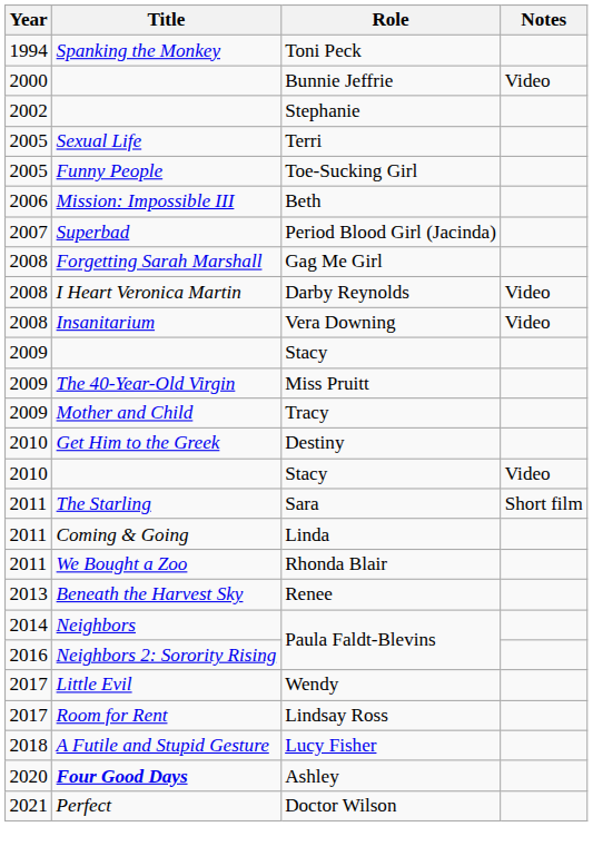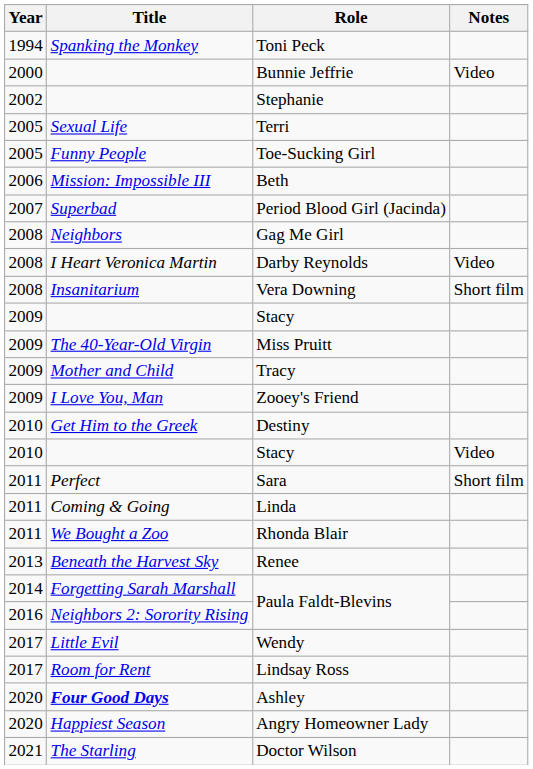 <table class="wikitable sortable">
 <tr>
 <th>Year</th>
 <th>Title</th>
 <th>Role</th>
 <th class="unsortable">Notes</th>
 </tr>
 <tr>
 <td>1994</td>
 <td><em><a href='#'>Spanking the Monkey</a></em></td>
 <td>Toni Peck</td>
 <td></td>
 </tr>
 <tr>
 <td>2000</td>
 <td><em></em></td>
 <td>Bunnie Jeffrie</td>
 <td>Video</td>
 </tr>
 <tr>
 <td>2002</td>
 <td><em></em></td>
 <td>Stephanie</td>
 <td></td>
 </tr>
 <tr>
 <td>2005</td>
 <td><em><a href='#'>Sexual Life</a></em></td>
 <td>Terri</td>
 <td></td>
 </tr>
 <tr>
 <td>2005</td>
 <td><em><a href='#'>Funny People</a></em></td>
 <td>Toe-Sucking Girl</td>
 <td></td>
 </tr>
 <tr>
 <td>2006</td>
 <td><em><a href='#'>Mission: Impossible III</a></em></td>
 <td>Beth</td>
 <td></td>
 </tr>
 <tr>
 <td>2007</td>
 <td><em><a href='#'>Superbad</a></em></td>
 <td>Period Blood Girl (Jacinda)</td>
 <td></td>
 </tr>
 <tr>
 <td>2008</td>
-<td><em><a href='#'>Forgetting Sarah Marshall</a></em></td>
+<td><em><a href='#'>Neighbors</a></em></td>
 <td>Gag Me Girl</td>
 <td></td>
 </tr>
 <tr>
 <td>2008</td>
 <td><em>I Heart Veronica Martin</em></td>
 <td>Darby Reynolds</td>
 <td>Video</td>
 </tr>
 <tr>
 <td>2008</td>
 <td><em><a href='#'>Insanitarium</a></em></td>
 <td>Vera Downing</td>
-<td>Video</td>
+<td>Short film</td>
 </tr>
 <tr>
 <td>2009</td>
 <td><em></em></td>
 <td>Stacy</td>
 <td></td>
 </tr>
 <tr>
 <td>2009</td>
 <td><em><a href='#'>The 40-Year-Old Virgin</a></em></td>
 <td>Miss Pruitt</td>
 <td></td>
 </tr>
 <tr>
 <td>2009</td>
 <td><em><a href='#'>Mother and Child</a></em></td>
 <td>Tracy</td>
 <td></td>
 </tr>
 <tr>
+<td>2009</td>
+<td><em><a href='#'>I Love You, Man</a></em></td>
+<td>Zooey's Friend</td>
+<td></td>
+</tr>
+<tr>
 <td>2010</td>
 <td><em><a href='#'>Get Him to the Greek</a></em></td>
 <td>Destiny</td>
 <td></td>
 </tr>
 <tr>
 <td>2010</td>
 <td><em></em></td>
 <td>Stacy</td>
 <td>Video</td>
 </tr>
 <tr>
 <td>2011</td>
-<td><em><a href='#'>The Starling</a></em></td>
+<td><em>Perfect</em></td>
 <td>Sara</td>
 <td>Short film</td>
 </tr>
 <tr>
 <td>2011</td>
 <td><em>Coming & Going</em></td>
 <td>Linda</td>
 <td></td>
 </tr>
 <tr>
 <td>2011</td>
 <td><em><a href='#'>We Bought a Zoo</a></em></td>
 <td>Rhonda Blair</td>
 <td></td>
 </tr>
 <tr>
 <td>2013</td>
 <td><em><a href='#'>Beneath the Harvest Sky</a></em></td>
 <td>Renee</td>
 <td></td>
 </tr>
 <tr>
 <td>2014</td>
-<td><em><a href='#'>Neighbors</a></em></td>
+<td><em><a href='#'>Forgetting Sarah Marshall</a></em></td>
 <td rowspan="2">Paula Faldt-Blevins</td>
 <td></td>
 </tr>
 <tr>
 <td>2016</td>
 <td><em><a href='#'>Neighbors 2: Sorority Rising</a></em></td>
 <td></td>
 </tr>
 <tr>
 <td>2017</td>
 <td><em><a href='#'>Little Evil</a></em></td>
 <td>Wendy</td>
 <td></td>
 </tr>
 <tr>
 <td>2017</td>
 <td><em><a href='#'>Room for Rent</a></em></td>
 <td>Lindsay Ross</td>
 <td></td>
 </tr>
 <tr>
-<td>2018</td>
-<td><em><a href='#'>A Futile and Stupid Gesture</a></em></td>
-<td><a href='#'>Lucy Fisher</a></td>
-<td></td>
-</tr>
-<tr>
 <td>2020</td>
 <td><strong><em><a href='#'>Four Good Days</a></em></strong></td>
 <td>Ashley</td>
 <td></td>
 </tr>
 <tr>
+<td>2020</td>
+<td><em><a href='#'>Happiest Season</a></em></td>
+<td>Angry Homeowner Lady</td>
+<td></td>
+</tr>
+<tr>
 <td>2021</td>
-<td><em>Perfect</em></td>
+<td><em><a href='#'>The Starling</a></em></td>
 <td>Doctor Wilson</td>
 <td></td>
 </tr>
 </table>
